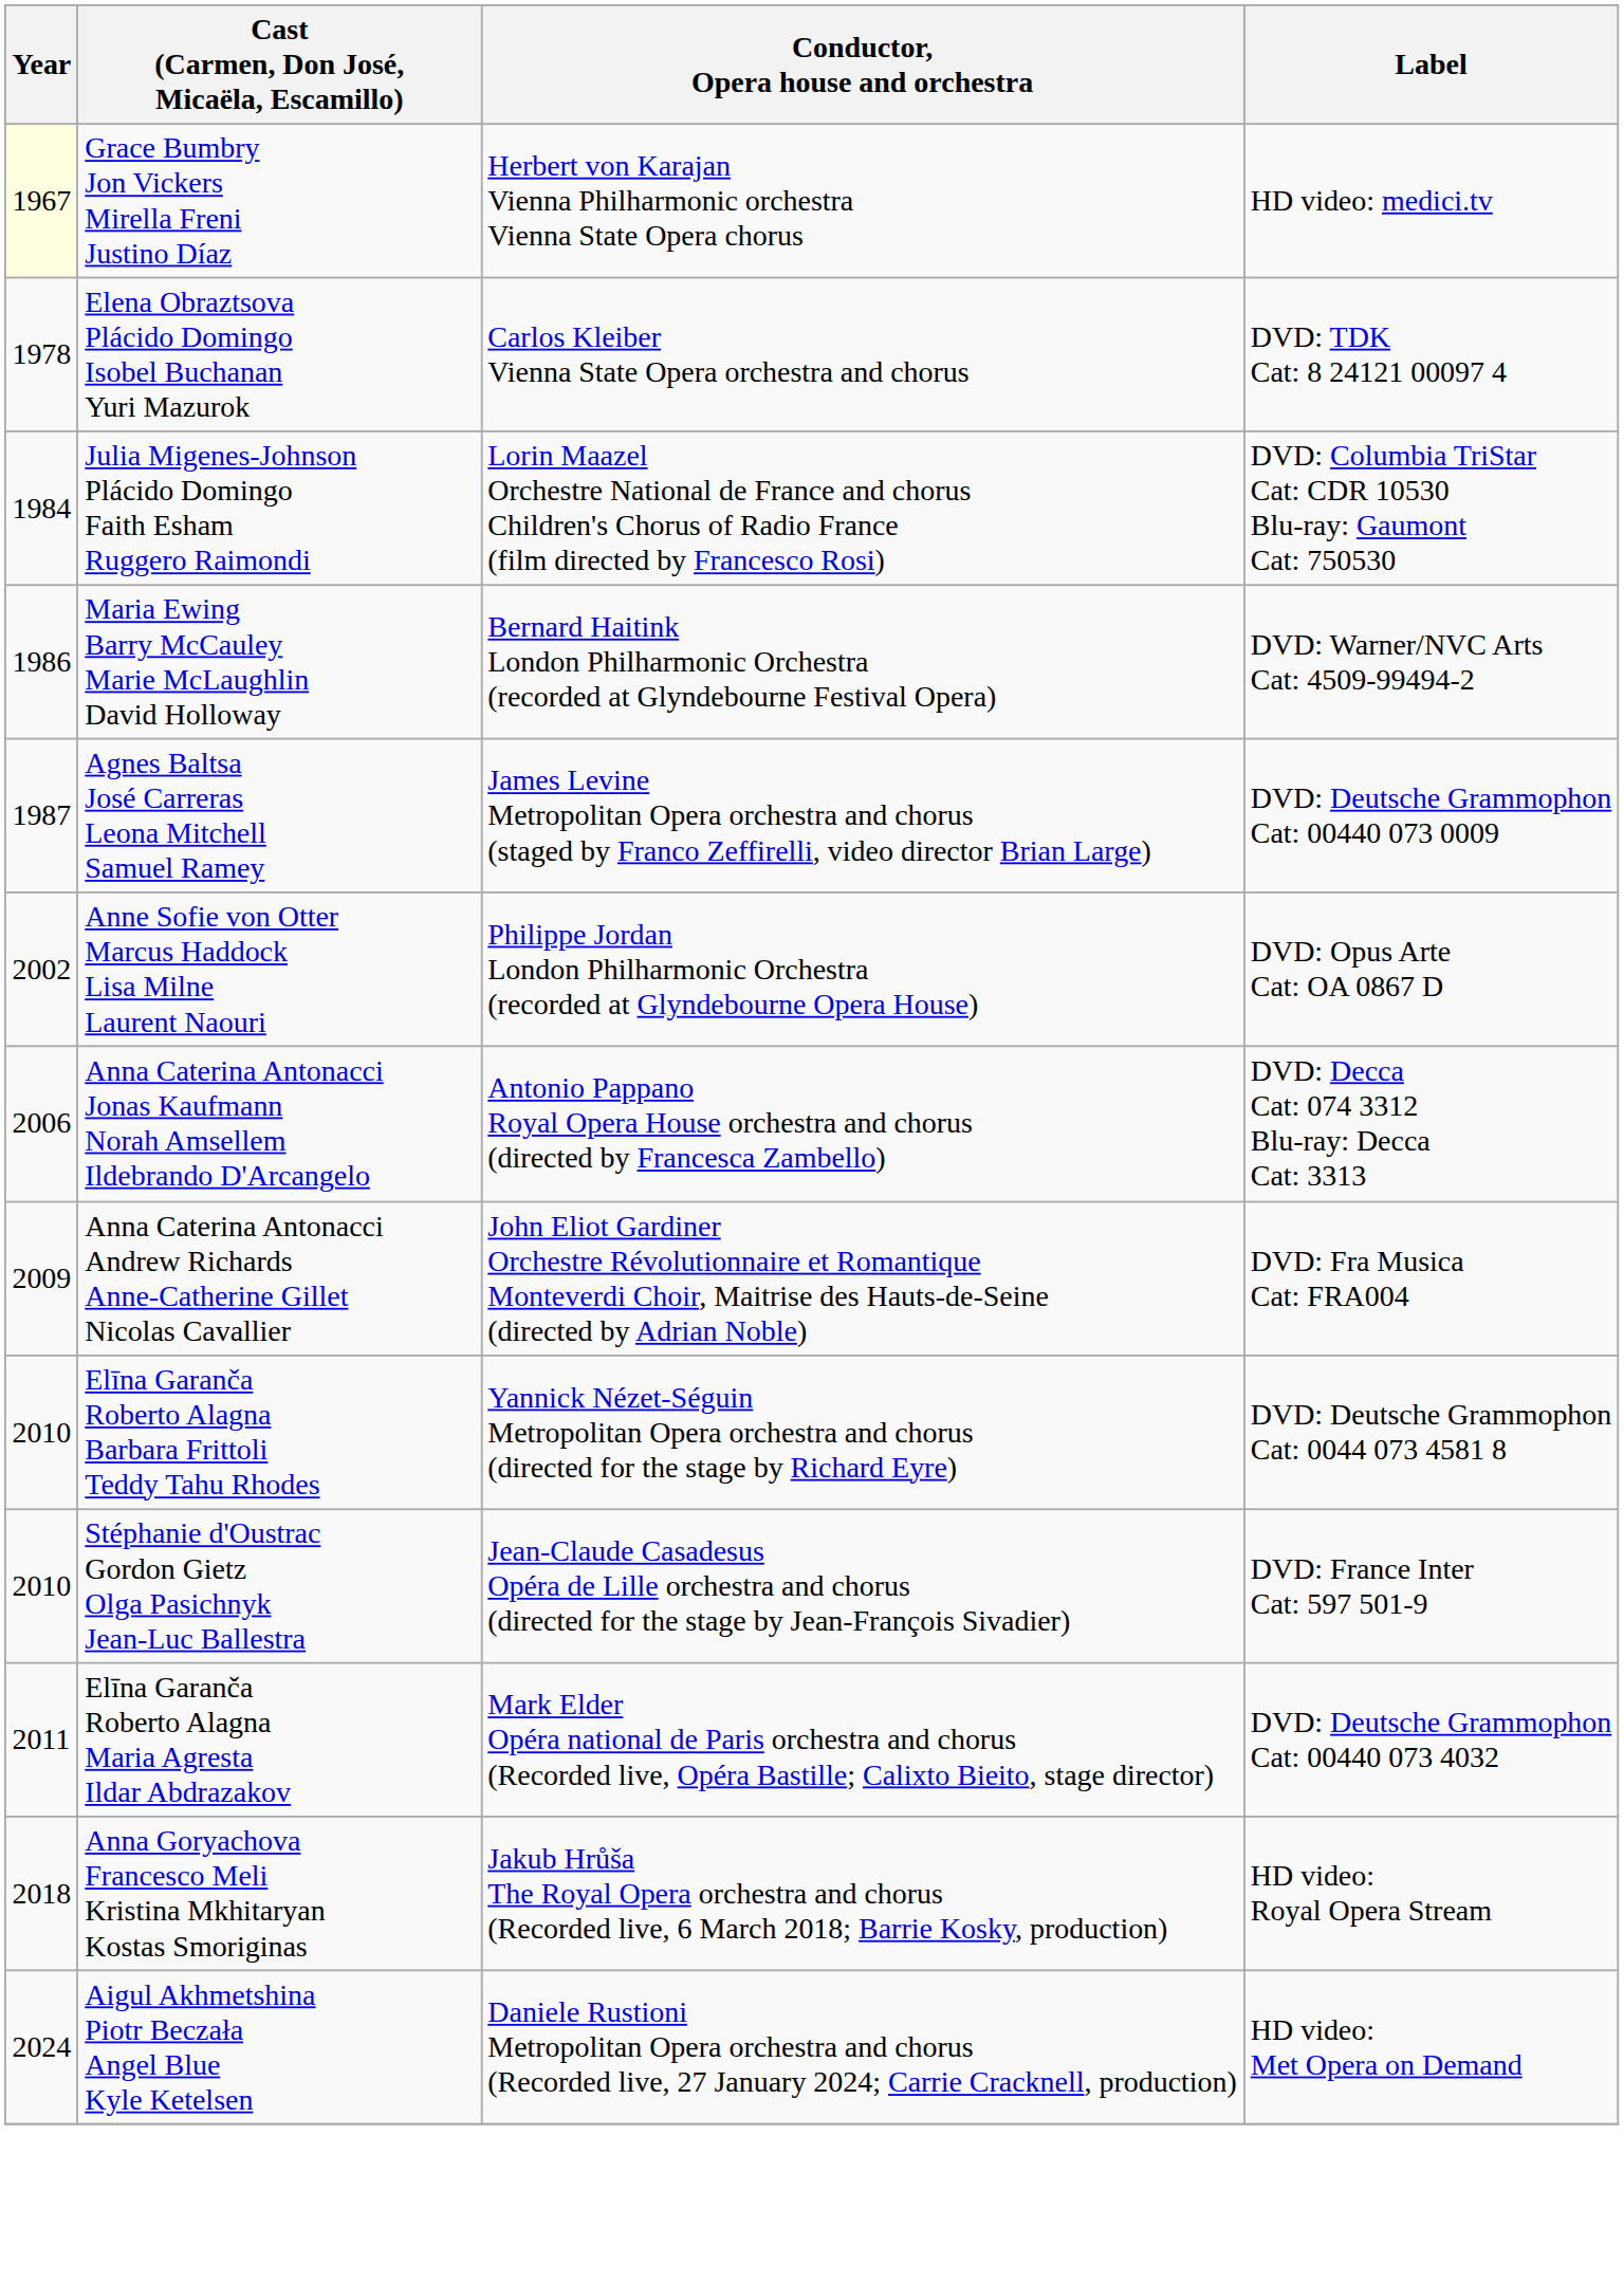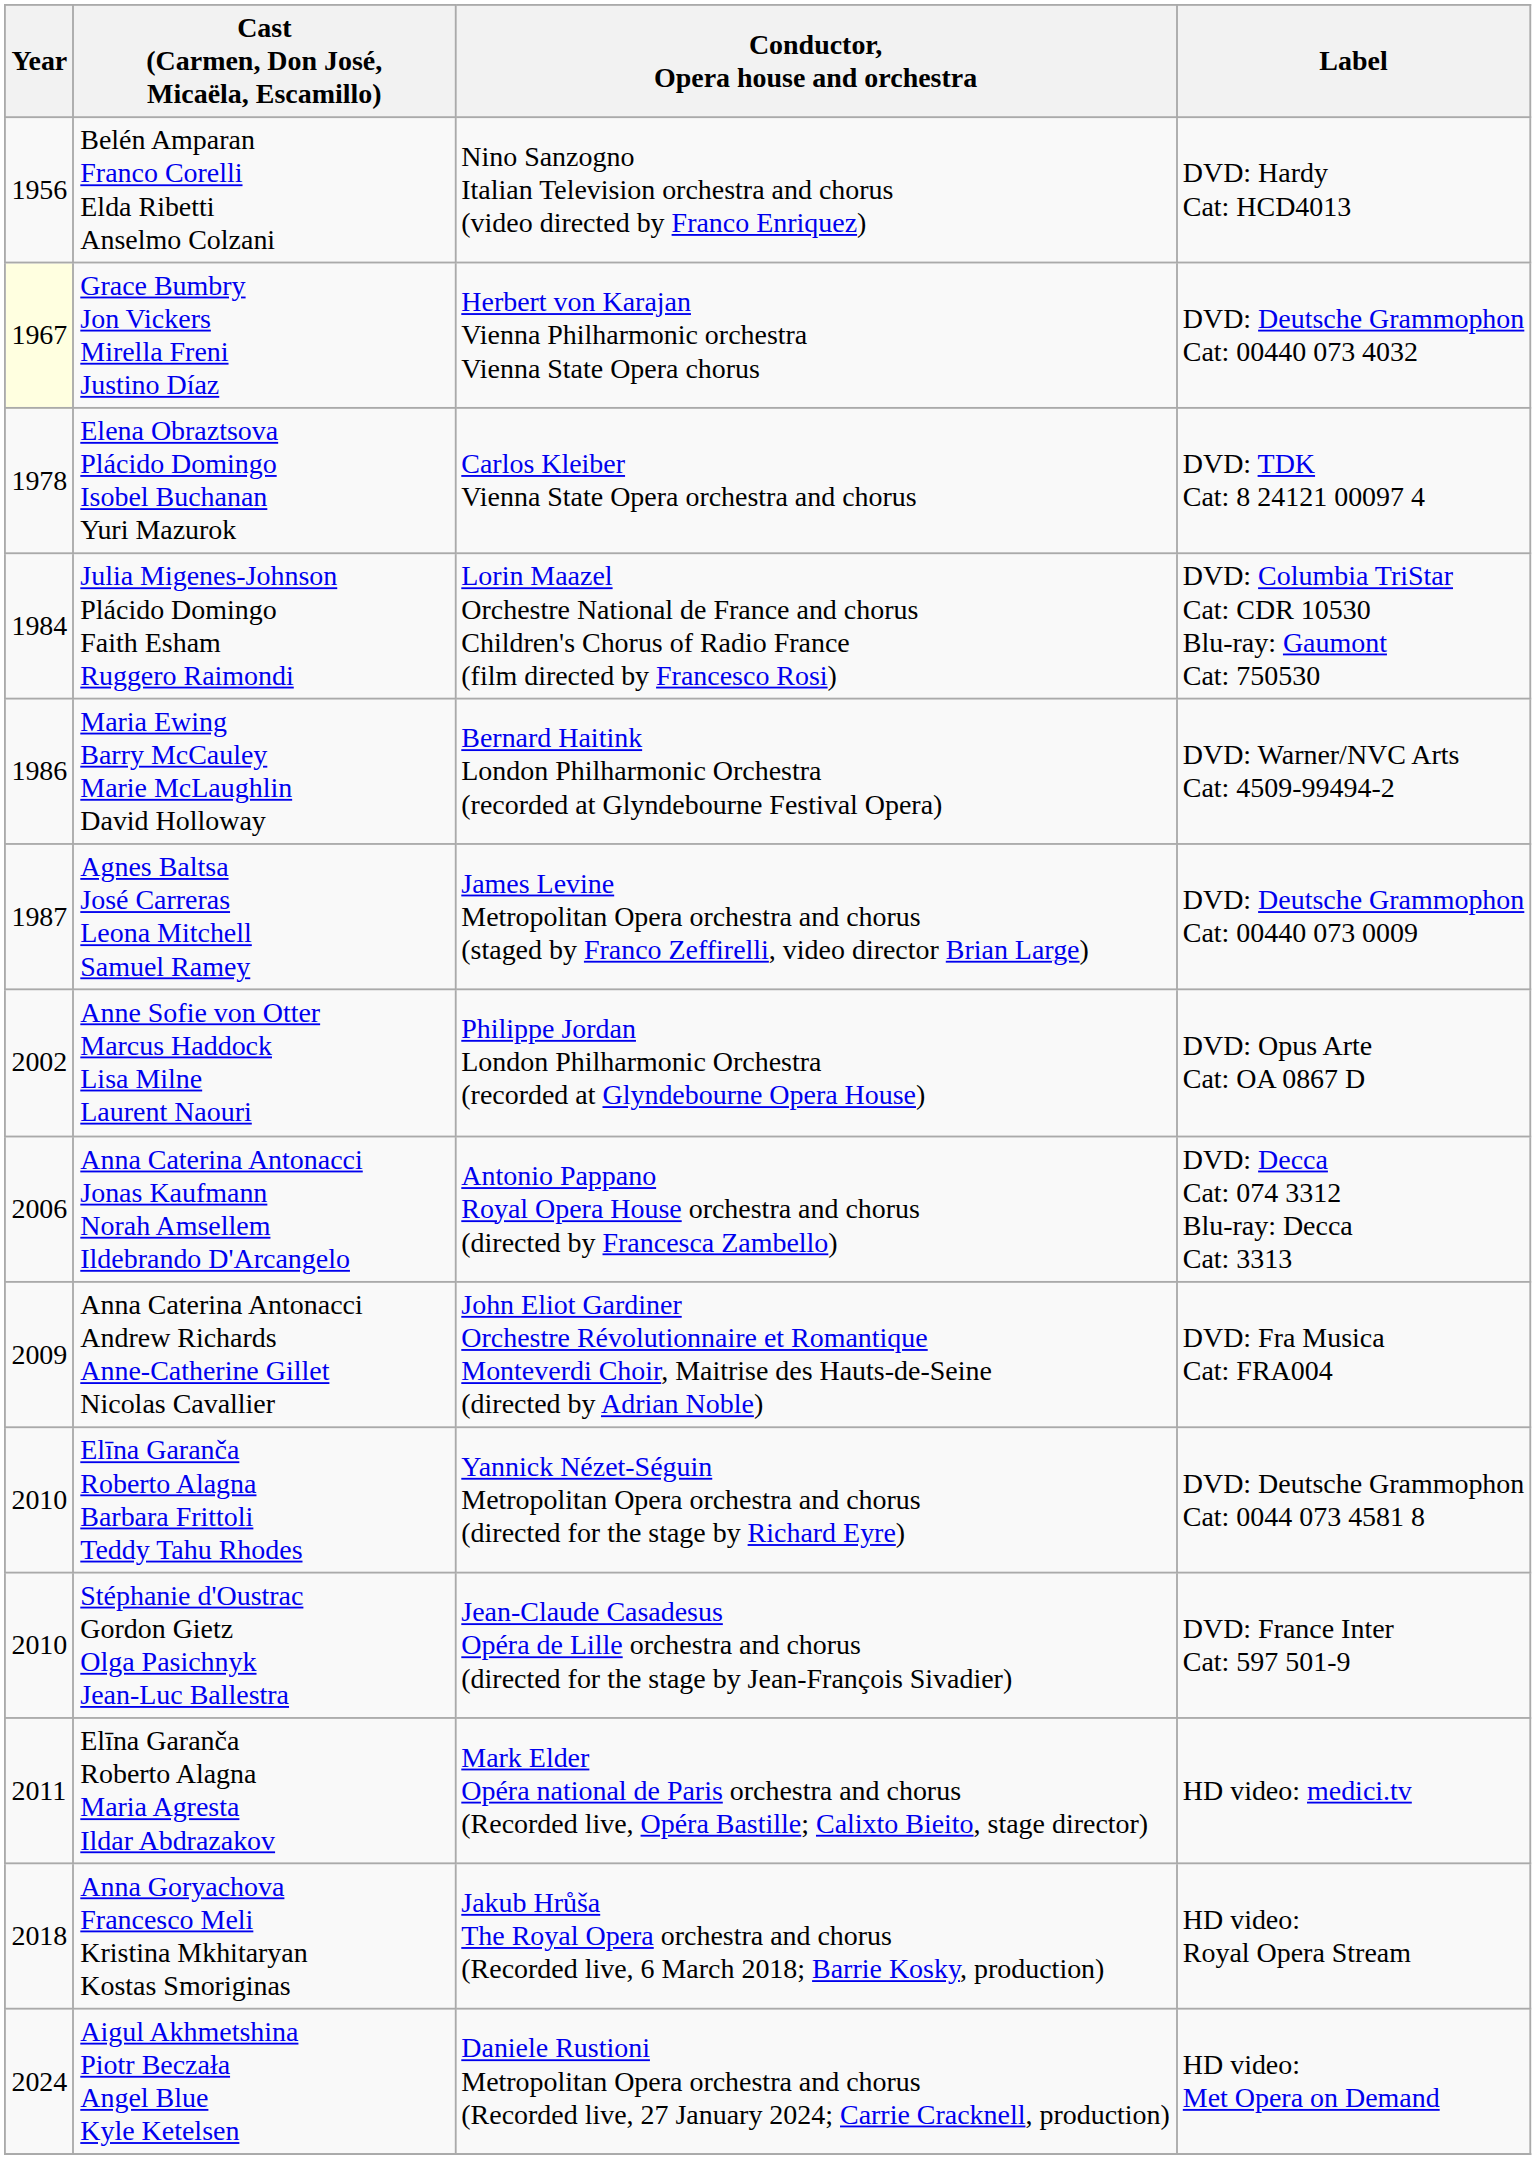 <table class="wikitable" style="font-size:95%;">
 <tr>
 <th>Year</th>
 <th width="200">Cast<br>(Carmen, Don José,<br>Micaëla, Escamillo)</th>
 <th>Conductor,<br>Opera house and orchestra</th>
 <th>Label</th>
 </tr>
 <tr>
+<td>1956</td>
+<td>Belén Amparan<br><a href='#'>Franco Corelli</a><br>Elda Ribetti<br>Anselmo Colzani</td>
+<td>Nino Sanzogno<br>Italian Television orchestra and chorus<br>(video directed by  <a href='#'>Franco Enriquez</a>)</td>
+<td>DVD: Hardy<br>Cat: HCD4013</td>
+</tr>
+<tr>
 <td style="background: lightyellow;">1967</td>
 <td><a href='#'>Grace Bumbry</a><br><a href='#'>Jon Vickers</a><br><a href='#'>Mirella Freni</a><br><a href='#'>Justino Díaz</a></td>
 <td><a href='#'>Herbert von Karajan</a><br>Vienna Philharmonic orchestra<br>Vienna State Opera chorus</td>
-<td>HD video: <a href='#'>medici.tv</a></td>
+<td>DVD: <a href='#'>Deutsche Grammophon</a><br>Cat: 00440 073 4032</td>
 </tr>
 <tr>
 <td>1978</td>
 <td><a href='#'>Elena Obraztsova</a><br><a href='#'>Plácido Domingo</a><br><a href='#'>Isobel Buchanan</a><br>Yuri Mazurok</td>
 <td><a href='#'>Carlos Kleiber</a><br>Vienna State Opera orchestra and chorus</td>
 <td>DVD: <a href='#'>TDK</a><br>Cat: 8 24121 00097 4</td>
 </tr>
 <tr>
 <td>1984</td>
 <td><a href='#'>Julia Migenes-Johnson</a><br>Plácido Domingo<br>Faith Esham<br><a href='#'>Ruggero Raimondi</a></td>
 <td><a href='#'>Lorin Maazel</a><br>Orchestre National de France and chorus<br>Children's Chorus of Radio France<br>(film directed by <a href='#'>Francesco Rosi</a>)</td>
 <td>DVD: <a href='#'>Columbia TriStar</a><br>Cat: CDR 10530<br>Blu-ray: <a href='#'>Gaumont</a><br>Cat: 750530</td>
 </tr>
 <tr>
 <td>1986</td>
 <td><a href='#'>Maria Ewing</a><br><a href='#'>Barry McCauley</a><br><a href='#'>Marie McLaughlin</a><br>David Holloway</td>
 <td><a href='#'>Bernard Haitink</a><br>London Philharmonic Orchestra<br>(recorded at Glyndebourne Festival Opera)</td>
 <td>DVD: Warner/NVC Arts<br>Cat: 4509-99494-2</td>
 </tr>
 <tr>
 <td>1987</td>
 <td><a href='#'>Agnes Baltsa</a><br><a href='#'>José Carreras</a><br><a href='#'>Leona Mitchell</a><br><a href='#'>Samuel Ramey</a></td>
 <td><a href='#'>James Levine</a><br>Metropolitan Opera orchestra and chorus<br>(staged by <a href='#'>Franco Zeffirelli</a>, video director <a href='#'>Brian Large</a>)</td>
 <td>DVD: <a href='#'>Deutsche Grammophon</a><br>Cat: 00440 073 0009</td>
 </tr>
 <tr>
 <td>2002</td>
 <td><a href='#'>Anne Sofie von Otter</a><br><a href='#'>Marcus Haddock</a><br><a href='#'>Lisa Milne</a><br><a href='#'>Laurent Naouri</a></td>
 <td><a href='#'>Philippe Jordan</a><br>London Philharmonic Orchestra<br>(recorded at <a href='#'>Glyndebourne Opera House</a>)</td>
 <td>DVD: Opus Arte<br>Cat: OA 0867 D</td>
 </tr>
 <tr>
 <td>2006</td>
 <td><a href='#'>Anna Caterina Antonacci</a><br><a href='#'>Jonas Kaufmann</a><br><a href='#'>Norah Amsellem</a><br><a href='#'>Ildebrando D'Arcangelo</a></td>
 <td><a href='#'>Antonio Pappano</a><br><a href='#'>Royal Opera House</a> orchestra and chorus<br>(directed by <a href='#'>Francesca Zambello</a>)</td>
 <td>DVD: <a href='#'>Decca</a><br>Cat: 074 3312<br>Blu-ray: Decca<br>Cat: 3313</td>
 </tr>
 <tr>
 <td>2009</td>
 <td>Anna Caterina Antonacci<br>Andrew Richards<br><a href='#'>Anne-Catherine Gillet</a><br>Nicolas Cavallier</td>
 <td><a href='#'>John Eliot Gardiner</a><br><a href='#'>Orchestre Révolutionnaire et Romantique</a><br><a href='#'>Monteverdi Choir</a>, Maitrise des Hauts-de-Seine<br>(directed by <a href='#'>Adrian Noble</a>)</td>
 <td>DVD: Fra Musica<br>Cat: FRA004</td>
 </tr>
 <tr>
 <td>2010</td>
 <td><a href='#'>Elīna Garanča</a><br><a href='#'>Roberto Alagna</a><br><a href='#'>Barbara Frittoli</a><br><a href='#'>Teddy Tahu Rhodes</a></td>
 <td><a href='#'>Yannick Nézet-Séguin</a><br>Metropolitan Opera orchestra and chorus<br>(directed for the stage by <a href='#'>Richard Eyre</a>)</td>
 <td>DVD: Deutsche Grammophon<br>Cat: 0044 073 4581 8</td>
 </tr>
 <tr>
 <td>2010</td>
 <td><a href='#'>Stéphanie d'Oustrac</a><br>Gordon Gietz<br><a href='#'>Olga Pasichnyk</a><br> <a href='#'>Jean-Luc Ballestra</a></td>
 <td><a href='#'>Jean-Claude Casadesus</a><br><a href='#'>Opéra de Lille</a> orchestra and chorus<br>(directed for the stage by Jean-François Sivadier)</td>
 <td>DVD: France Inter<br>Cat: 597 501-9</td>
 </tr>
 <tr>
 <td>2011</td>
 <td>Elīna Garanča<br>Roberto Alagna<br><a href='#'>Maria Agresta</a><br> <a href='#'>Ildar Abdrazakov</a></td>
 <td><a href='#'>Mark Elder</a><br><a href='#'>Opéra national de Paris</a> orchestra and chorus<br>(Recorded live, <a href='#'>Opéra Bastille</a>; <a href='#'>Calixto Bieito</a>, stage director)</td>
-<td>DVD: <a href='#'>Deutsche Grammophon</a><br>Cat: 00440 073 4032</td>
+<td>HD video: <a href='#'>medici.tv</a></td>
 </tr>
 <tr>
 <td>2018</td>
 <td><a href='#'>Anna Goryachova</a><br><a href='#'>Francesco Meli</a><br>Kristina Mkhitaryan<br> Kostas Smoriginas</td>
 <td><a href='#'>Jakub Hrůša</a><br><a href='#'>The Royal Opera</a> orchestra and chorus<br>(Recorded live, 6 March 2018; <a href='#'>Barrie Kosky</a>, production)</td>
 <td>HD video:<br>Royal Opera Stream</td>
 </tr>
 <tr>
 <td>2024</td>
 <td><a href='#'>Aigul Akhmetshina</a><br><a href='#'>Piotr Beczała</a><br><a href='#'>Angel Blue</a><br> <a href='#'>Kyle Ketelsen</a></td>
 <td><a href='#'>Daniele Rustioni</a><br>Metropolitan Opera orchestra and chorus<br>(Recorded live, 27 January 2024; <a href='#'>Carrie Cracknell</a>, production)</td>
 <td>HD video:<br><a href='#'>Met Opera on Demand</a></td>
 </tr>
 <tr>
 </tr>
 </table>
